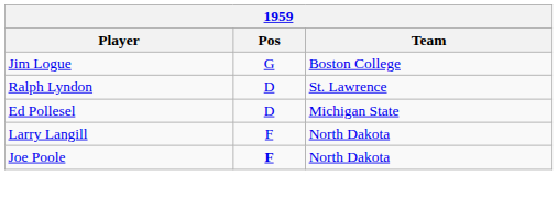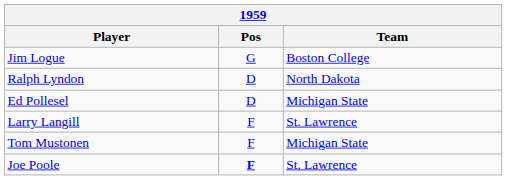 <table class="wikitable" width=95%>
 <tr>
 <th colspan=3><a href='#'>1959</a></th>
 </tr>
 <tr>
 <th>Player</th>
 <th>Pos</th>
 <th>Team</th>
 </tr>
 <tr>
 <td><a href='#'>Jim Logue</a></td>
 <td style="text-align:center;"><a href='#'>G</a></td>
 <td><a href='#'>Boston College</a></td>
 </tr>
 <tr>
 <td><a href='#'>Ralph Lyndon</a></td>
 <td style="text-align:center;"><a href='#'>D</a></td>
-<td><a href='#'>St. Lawrence</a></td>
+<td><a href='#'>North Dakota</a></td>
 </tr>
 <tr>
 <td><a href='#'>Ed Pollesel</a></td>
 <td style="text-align:center;"><a href='#'>D</a></td>
 <td><a href='#'>Michigan State</a></td>
 </tr>
 <tr>
 <td><a href='#'>Larry Langill</a></td>
 <td style="text-align:center;"><a href='#'>F</a></td>
-<td><a href='#'>North Dakota</a></td>
+<td><a href='#'>St. Lawrence</a></td>
+</tr>
+<tr>
+<td><a href='#'>Tom Mustonen</a></td>
+<td style="text-align:center;"><a href='#'>F</a></td>
+<td><a href='#'>Michigan State</a></td>
 </tr>
 <tr>
 <td><a href='#'>Joe Poole</a></td>
 <td style="text-align:center;"><strong><a href='#'>F</a></strong></td>
-<td><a href='#'>North Dakota</a></td>
+<td><a href='#'>St. Lawrence</a></td>
 </tr>
 </table>
